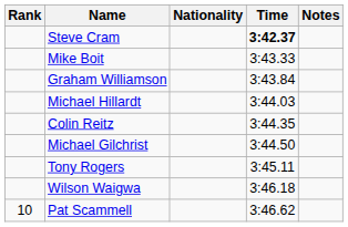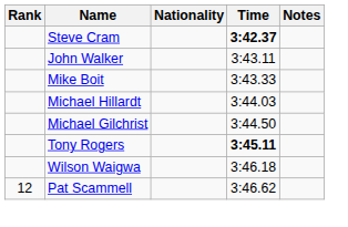 <table class="wikitable sortable" style=" text-align:center">
 <tr>
 <th>Rank</th>
 <th>Name</th>
 <th>Nationality</th>
 <th>Time</th>
 <th>Notes</th>
 </tr>
 <tr>
 <td></td>
 <td align=left><a href='#'>Steve Cram</a></td>
 <td align=left></td>
 <td><strong>3:42.37</strong></td>
 <td></td>
 </tr>
 <tr>
 <td></td>
+<td align=left><a href='#'>John Walker</a></td>
+<td align=left></td>
+<td>3:43.11</td>
+<td></td>
+</tr>
+<tr>
+<td></td>
 <td align=left><a href='#'>Mike Boit</a></td>
 <td align=left></td>
 <td>3:43.33</td>
 <td></td>
 </tr>
 <tr>
 <td></td>
-<td align=left><a href='#'>Graham Williamson</a></td>
-<td align=left></td>
-<td>3:43.84</td>
-<td></td>
-</tr>
-<tr>
-<td></td>
 <td align=left><a href='#'>Michael Hillardt</a></td>
 <td align=left></td>
 <td>3:44.03</td>
-<td></td>
-</tr>
-<tr>
-<td></td>
-<td align=left><a href='#'>Colin Reitz</a></td>
-<td align=left></td>
-<td>3:44.35</td>
 <td></td>
 </tr>
 <tr>
 <td></td>
 <td align=left><a href='#'>Michael Gilchrist</a></td>
 <td align=left></td>
 <td>3:44.50</td>
 <td></td>
 </tr>
 <tr>
 <td></td>
 <td align=left><a href='#'>Tony Rogers</a></td>
 <td align=left></td>
-<td>3:45.11</td>
+<td><strong>3:45.11</strong></td>
 <td></td>
 </tr>
 <tr>
 <td></td>
 <td align=left><a href='#'>Wilson Waigwa</a></td>
 <td align=left></td>
 <td>3:46.18</td>
 <td></td>
 </tr>
 <tr>
-<td>10</td>
+<td>12</td>
 <td align=left><a href='#'>Pat Scammell</a></td>
 <td align=left></td>
 <td>3:46.62</td>
 <td></td>
 </tr>
 </table>
